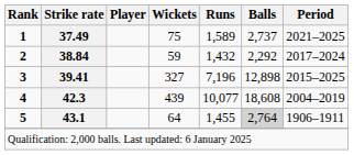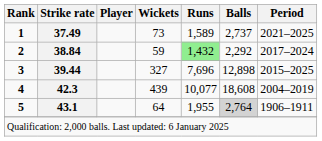 <table class="wikitable plainrowheaders sortable">
 <tr>
 <th scope=col>Rank</th>
 <th scope=col>Strike rate</th>
 <th scope=col>Player</th>
 <th scope=col>Wickets</th>
 <th scope=col>Runs</th>
 <th scope=col>Balls</th>
 <th scope=col>Period</th>
 </tr>
 <tr>
 <td align=center><strong>1</strong></td>
 <th scope=row style=text-align:center;>37.49</th>
 <td></td>
-<td align="center">75</td>
+<td align="center">73</td>
 <td align="center">1,589</td>
 <td align="center">2,737</td>
 <td>2021–2025</td>
 </tr>
 <tr>
 <td align=center><strong>2</strong></td>
 <th scope=row style=text-align:center;>38.84</th>
 <td></td>
 <td align=center>59</td>
-<td align=center>1,432</td>
+<td align=center style="background: lightgreen;">1,432</td>
 <td align=center>2,292</td>
 <td>2017–2024</td>
 </tr>
 <tr>
 <td align=center><strong>3</strong></td>
-<th scope=row style=text-align:center;>39.41</th>
+<th scope=row style=text-align:center;>39.44</th>
 <td></td>
 <td align=center>327</td>
-<td align=center>7,196</td>
+<td align=center>7,696</td>
 <td align=center>12,898</td>
 <td>2015–2025</td>
 </tr>
 <tr>
 <td align=center><strong>4</strong></td>
 <th scope=row style=text-align:center;>42.3</th>
 <td></td>
 <td align=center>439</td>
 <td align=center>10,077</td>
 <td align=center>18,608</td>
 <td>2004–2019</td>
 </tr>
 <tr>
 <td align=center><strong>5</strong></td>
 <th scope=row style=text-align:center;>43.1</th>
 <td></td>
 <td align="center">64</td>
-<td align=center>1,455</td>
+<td align=center>1,955</td>
 <td align=center style="background: lightgrey;">2,764</td>
 <td>1906–1911</td>
 </tr>
 <tr>
 </tr>
 <tr class=sortbottom>
 <td colspan=7><small>Qualification: 2,000 balls. Last updated: 6 January 2025</small></td>
 </tr>
 </table>
